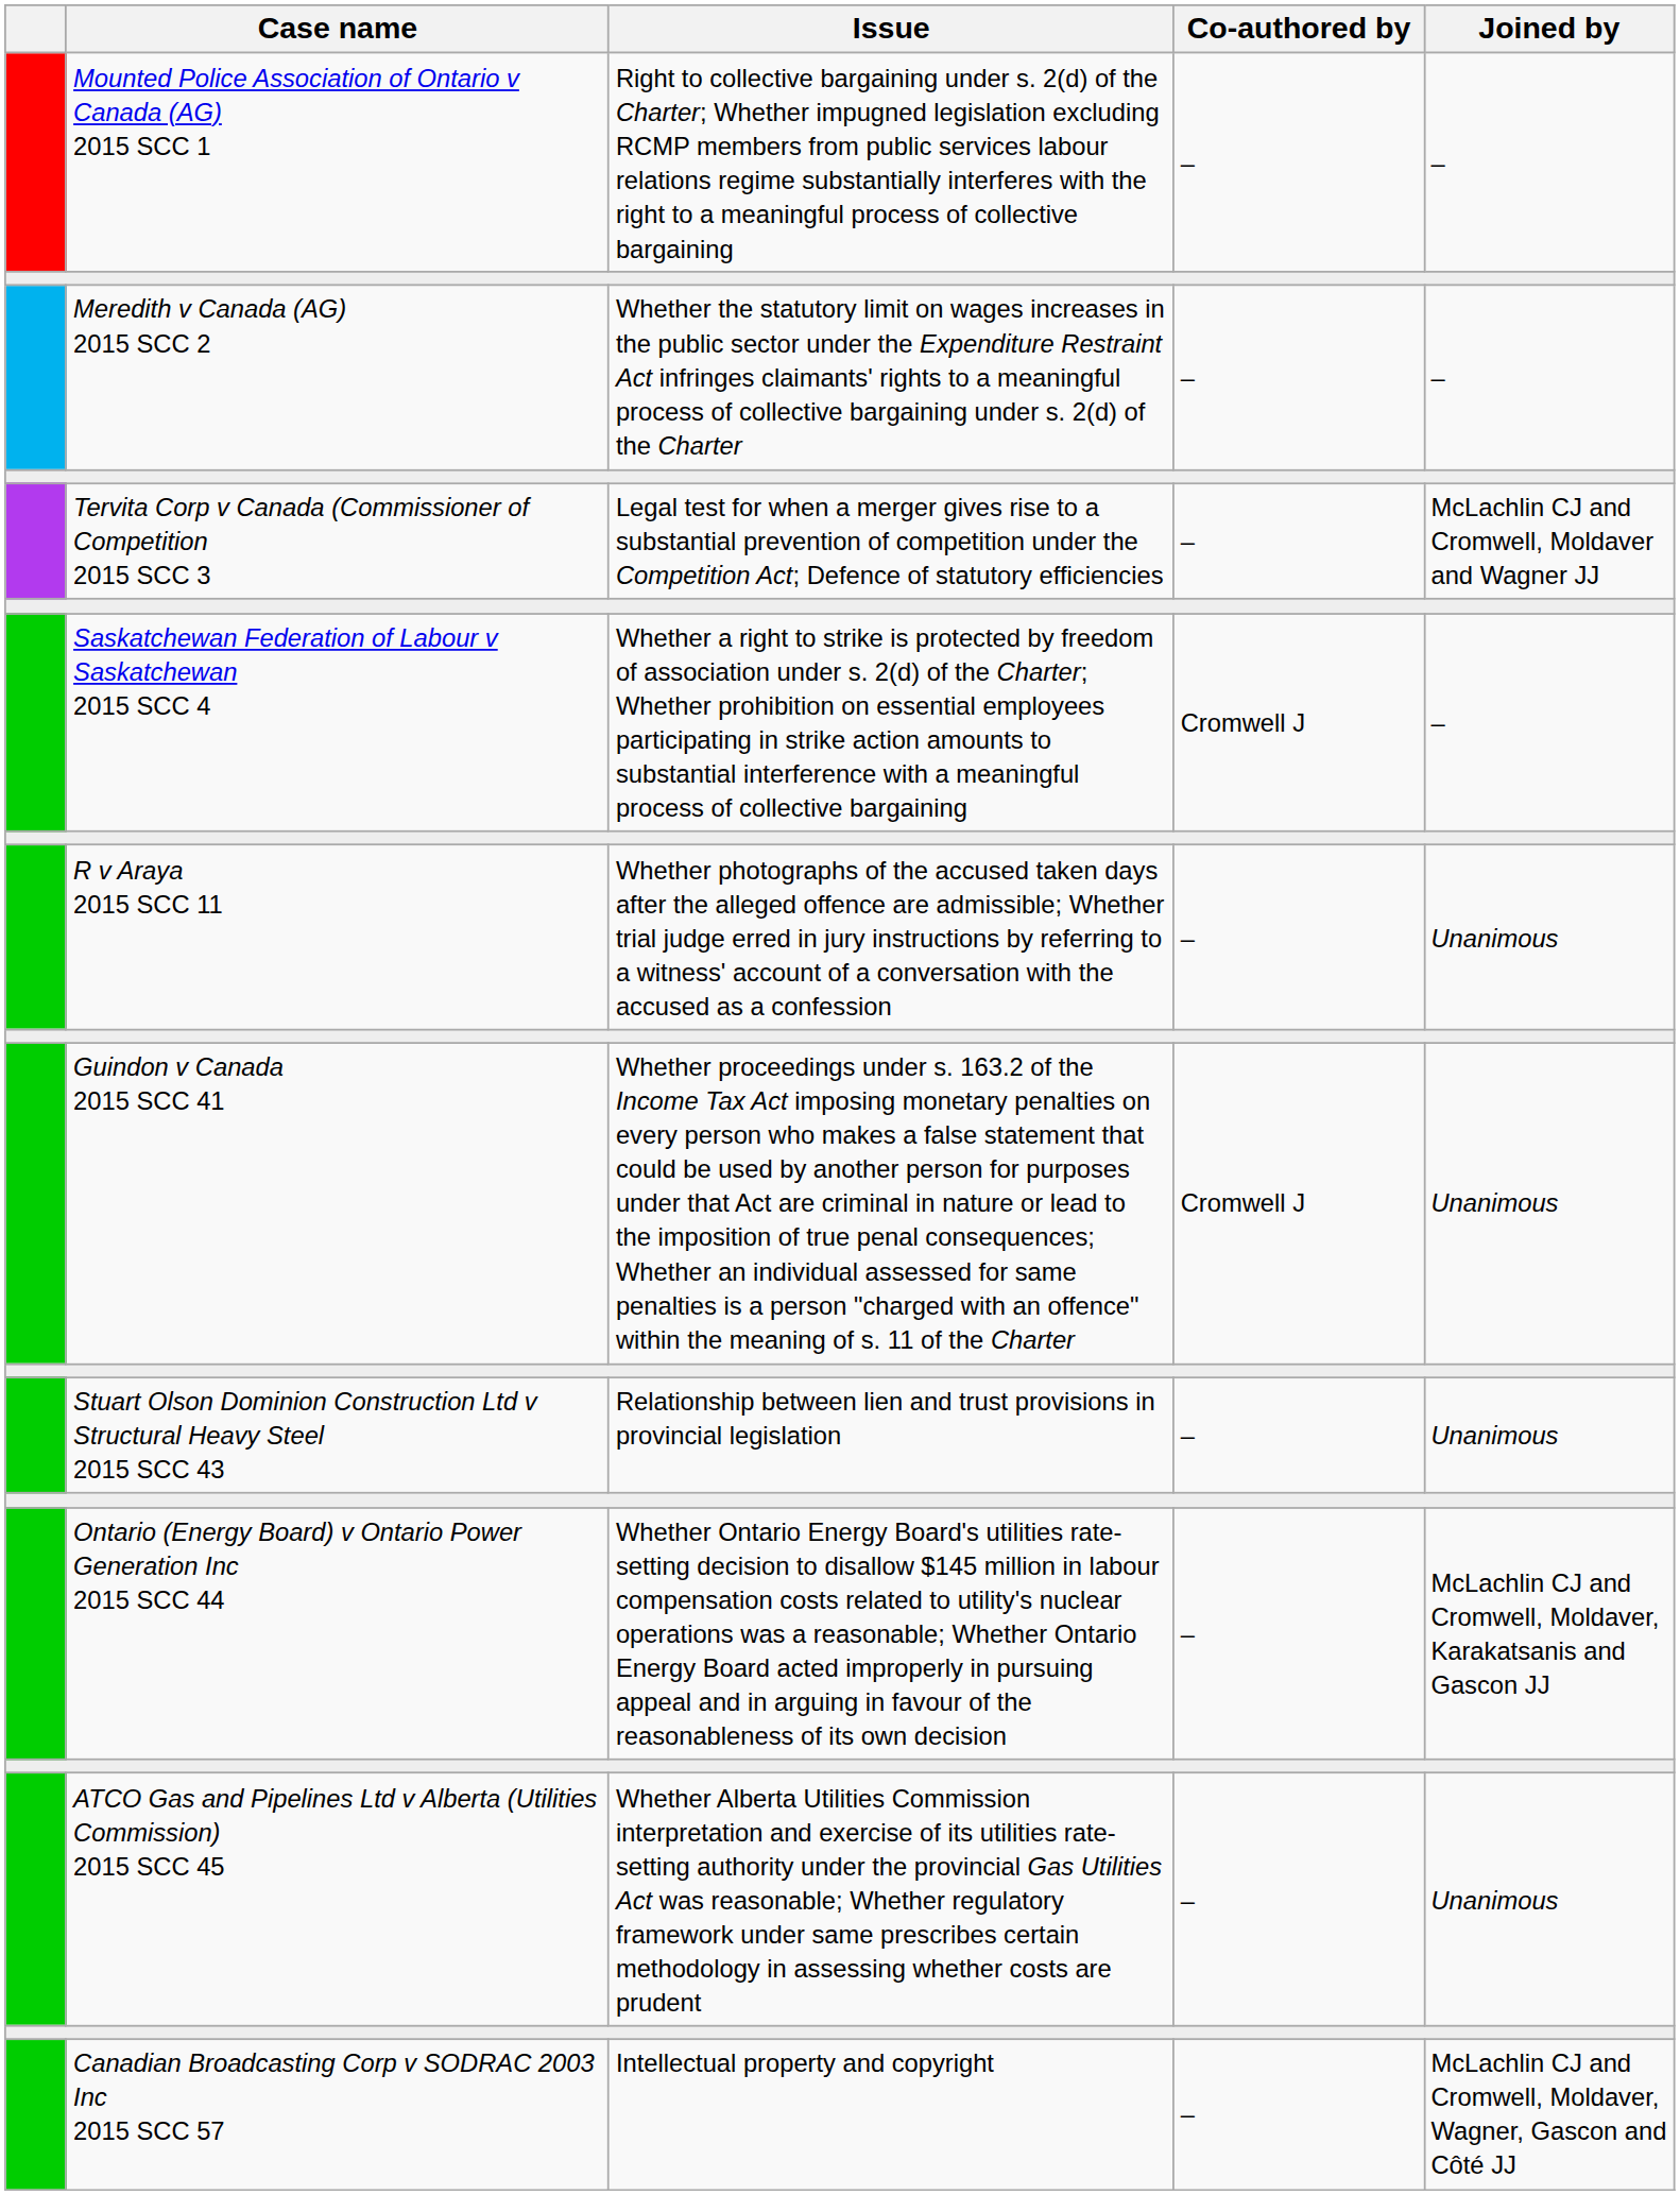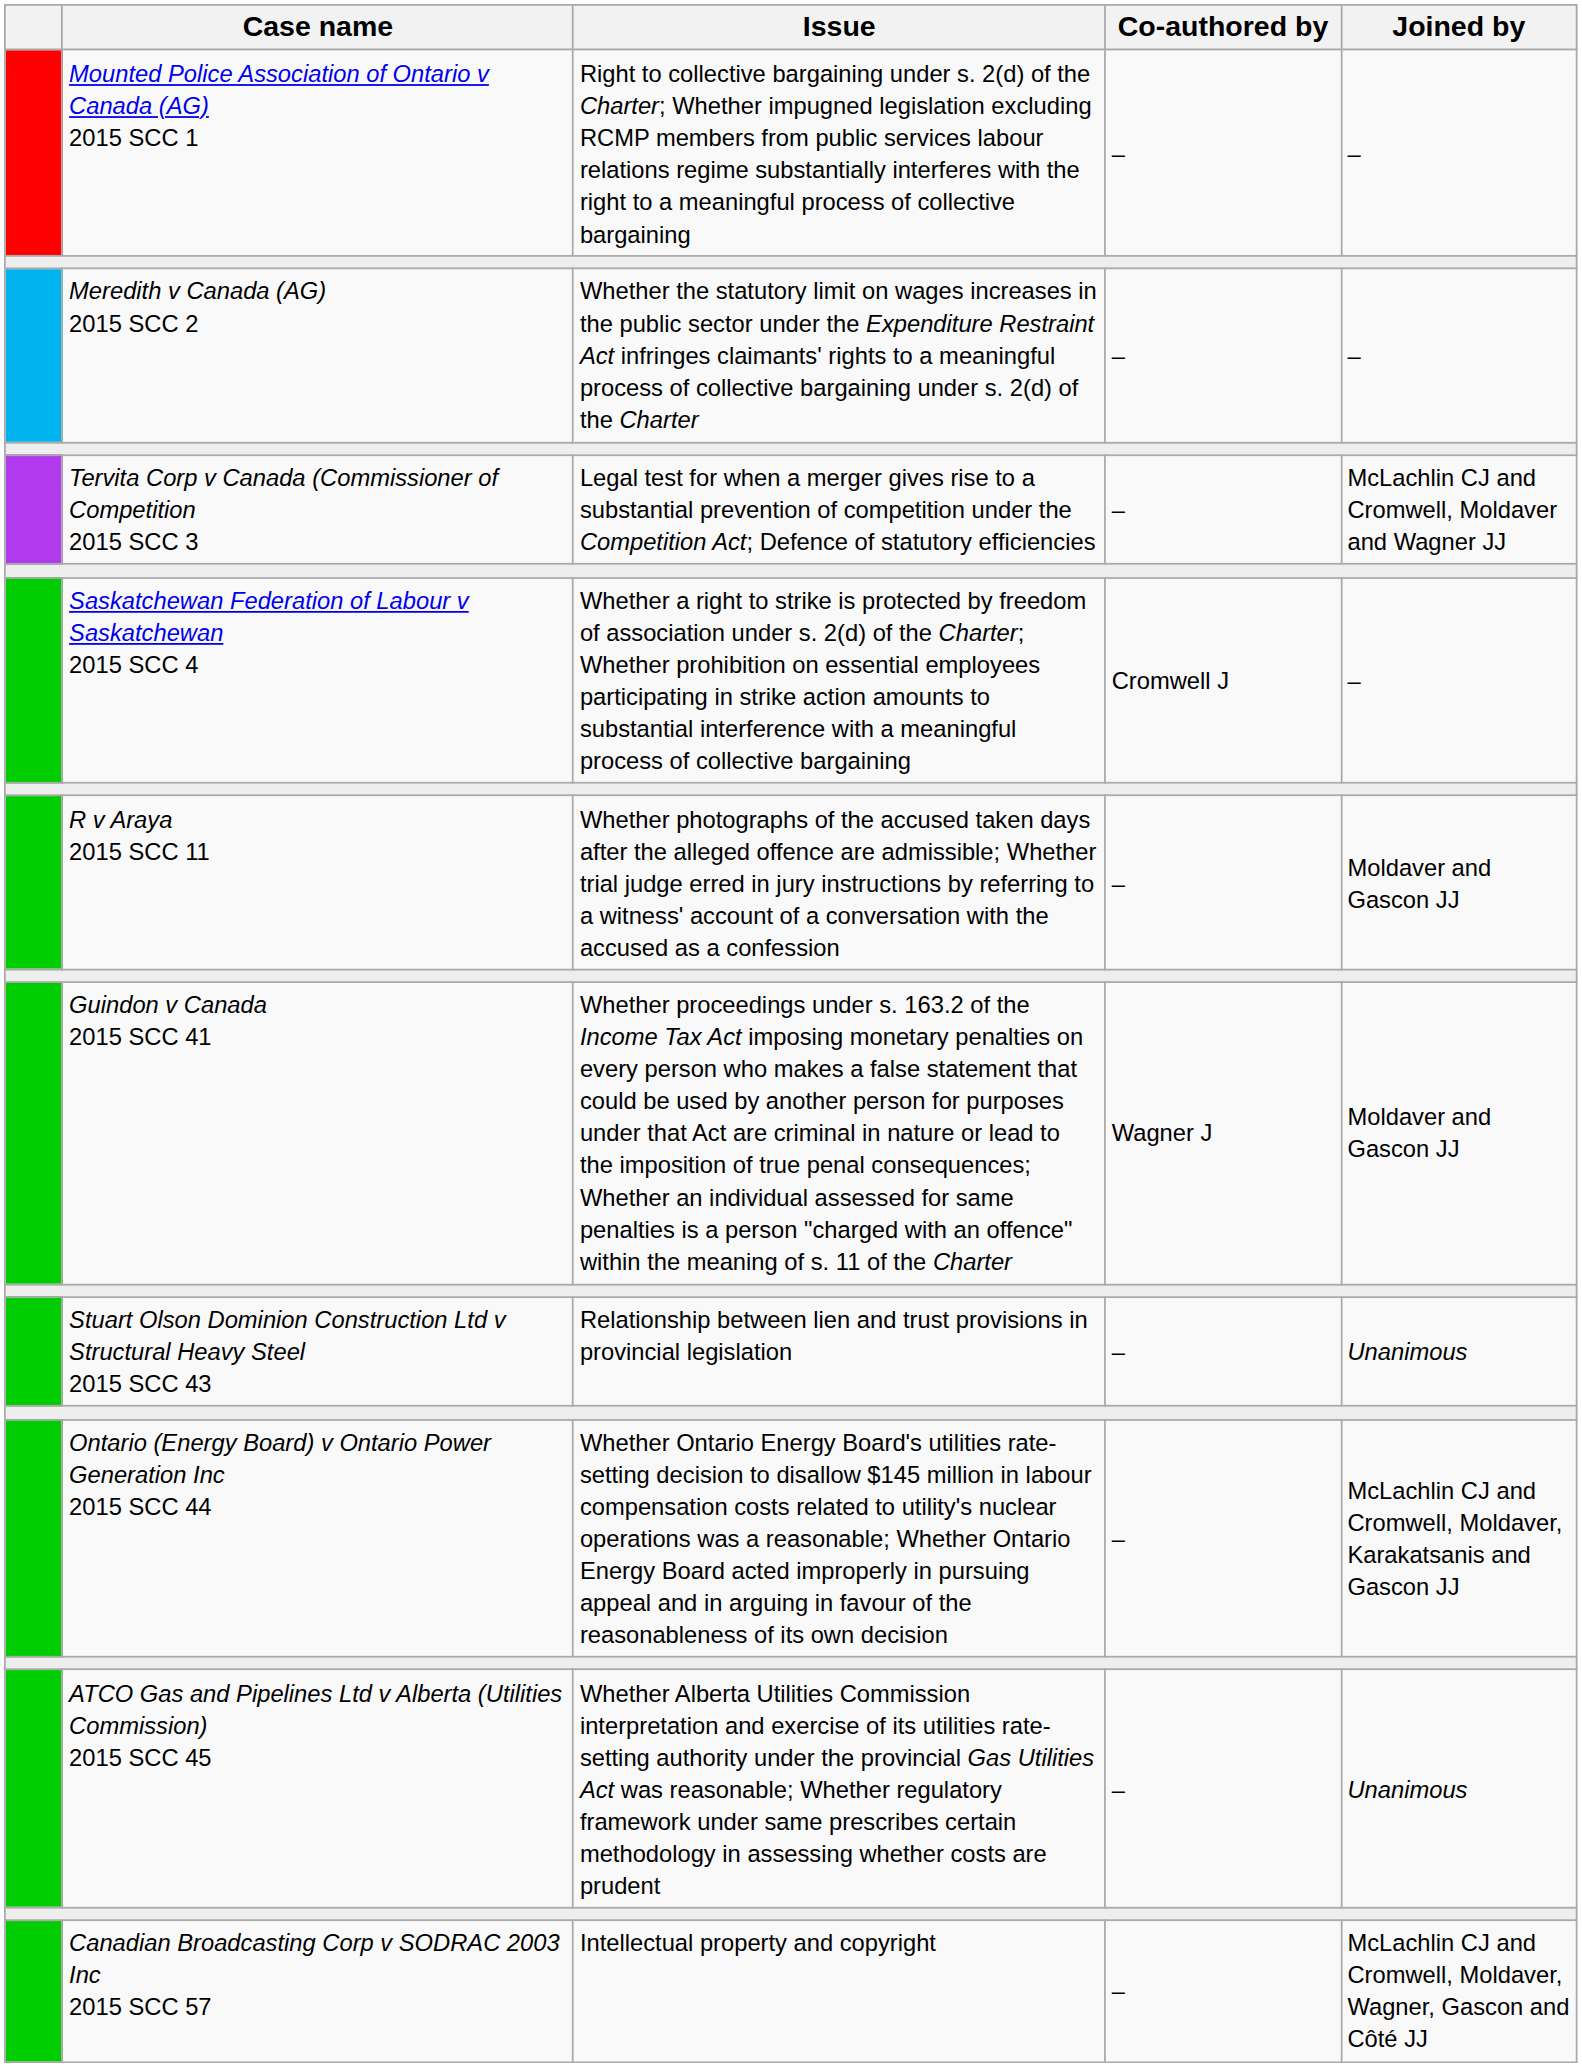 <table class="wikitable" width=100%>
 <tr bgcolor="#CCCCCC">
 <th width=25px></th>
 <th width=32.5%>Case name</th>
 <th>Issue</th>
 <th width=15%>Co-authored by</th>
 <th width=15%>Joined by</th>
 </tr>
 <tr>
 <td bgcolor="red"></td>
 <td align=left valign=top><small><em><a href='#'>Mounted Police Association of Ontario v Canada (AG)</a></em><br> 2015 SCC 1 </small></td>
 <td valign=top><small> Right to collective bargaining under s. 2(d) of the <em>Charter</em>; Whether impugned legislation excluding RCMP members from public services labour relations regime substantially interferes with the right to a meaningful process of collective bargaining</small></td>
 <td><small> –</small></td>
 <td><small>  –</small></td>
 </tr>
 <tr>
 <td bgcolor=#EEEEEE colspan=5 valign=top><small></small></td>
 </tr>
 <tr>
 <td bgcolor="00B2EE"></td>
 <td align=left valign=top><small><em>Meredith v Canada (AG)</em><br> 2015 SCC 2 </small></td>
 <td valign=top><small>Whether the statutory limit on wages increases in the public sector under the <em>Expenditure Restraint Act</em> infringes claimants' rights to a meaningful process of collective bargaining under s. 2(d) of the <em>Charter</em></small></td>
 <td><small> –</small></td>
 <td><small> –</small></td>
 </tr>
 <tr>
 <td bgcolor=#EEEEEE colspan=5 valign=top><small></small></td>
 </tr>
 <tr>
 <td bgcolor="B23AEE"></td>
 <td align=left valign=top><small><em>Tervita Corp v Canada (Commissioner of Competition</em><br> 2015 SCC 3 </small></td>
 <td valign=top><small>Legal test for when a merger gives rise to a substantial prevention of competition under the <em>Competition Act</em>; Defence of statutory efficiencies</small></td>
 <td><small> –</small></td>
 <td><small> McLachlin CJ and Cromwell, Moldaver and Wagner JJ</small></td>
 </tr>
 <tr>
 <td bgcolor=#EEEEEE colspan=5 valign=top><small></small></td>
 </tr>
 <tr>
 <td bgcolor="00cd00"></td>
 <td align=left valign=top><small><em><a href='#'>Saskatchewan Federation of Labour v Saskatchewan</a></em><br> 2015 SCC 4 </small></td>
 <td valign=top><small> Whether a right to strike is protected by freedom of association under s. 2(d) of the <em>Charter</em>; Whether prohibition on essential employees participating in strike action amounts to substantial interference with a meaningful process of collective bargaining</small></td>
 <td><small> Cromwell J</small></td>
 <td><small> –</small></td>
 </tr>
 <tr>
 <td bgcolor=#EEEEEE colspan=5 valign=top><small></small></td>
 </tr>
 <tr>
 <td bgcolor="00cd00"></td>
 <td align=left valign=top><small><em>R v Araya</em><br> 2015 SCC 11 </small></td>
 <td valign=top><small>Whether photographs of the accused taken days after the alleged offence are admissible; Whether trial judge erred in jury instructions by referring to a witness' account of a conversation with the accused as a confession</small></td>
 <td><small> –</small></td>
-<td><small> <em>Unanimous</em></small></td>
+<td><small> Moldaver and Gascon JJ</small></td>
 </tr>
 <tr>
 <td bgcolor=#EEEEEE colspan=5 valign=top><small></small></td>
 </tr>
 <tr>
 <td bgcolor="00cd00"></td>
 <td align=left valign=top><small><em>Guindon v Canada</em><br> 2015 SCC 41 </small></td>
 <td valign=top><small>Whether proceedings under s. 163.2 of the <em>Income Tax Act</em> imposing monetary penalties on every person who makes a false statement that could be used by another person for purposes under that Act are criminal in nature or lead to the imposition of true penal consequences; Whether an individual assessed for same penalties is a person "charged with an offence" within the meaning of s. 11 of the <em>Charter</em></small></td>
-<td><small> Cromwell J</small></td>
-<td><small> <em>Unanimous</em></small></td>
+<td><small> Wagner J</small></td>
+<td><small> Moldaver and Gascon JJ</small></td>
 </tr>
 <tr>
 <td bgcolor=#EEEEEE colspan=5 valign=top><small></small></td>
 </tr>
 <tr>
 <td bgcolor="00cd00"></td>
 <td align=left valign=top><small><em>Stuart Olson Dominion Construction Ltd v Structural Heavy Steel</em><br> 2015 SCC 43 </small></td>
 <td valign=top><small>Relationship between lien and trust provisions in provincial legislation</small></td>
 <td><small> –</small></td>
 <td><small> <em>Unanimous</em></small></td>
 </tr>
 <tr>
 <td bgcolor=#EEEEEE colspan=5 valign=top><small></small></td>
 </tr>
 <tr>
 <td bgcolor="00cd00"></td>
 <td align=left valign=top><small><em>Ontario (Energy Board) v Ontario Power Generation Inc</em><br> 2015 SCC 44 </small></td>
 <td valign=top><small> Whether Ontario Energy Board's utilities rate-setting decision to disallow $145 million in labour compensation costs related to utility's nuclear operations was a reasonable; Whether Ontario Energy Board acted improperly in pursuing appeal and in arguing in favour of the reasonableness of its own decision</small></td>
 <td><small> –</small></td>
 <td><small> McLachlin CJ and Cromwell, Moldaver, Karakatsanis and Gascon JJ</small></td>
 </tr>
 <tr>
 <td bgcolor=#EEEEEE colspan=5 valign=top><small></small></td>
 </tr>
 <tr>
 <td bgcolor="00cd00"></td>
 <td align=left valign=top><small><em>ATCO Gas and Pipelines Ltd v Alberta (Utilities Commission)</em><br> 2015 SCC 45 </small></td>
 <td valign=top><small>Whether Alberta Utilities Commission interpretation and exercise of its utilities rate-setting authority under the provincial <em>Gas Utilities Act</em> was reasonable; Whether regulatory framework under same prescribes certain methodology in assessing whether costs are prudent</small></td>
 <td><small> –</small></td>
 <td><small> <em>Unanimous</em></small></td>
 </tr>
 <tr>
 <td bgcolor=#EEEEEE colspan=5 valign=top><small></small></td>
 </tr>
 <tr>
 <td bgcolor="00cd00"></td>
 <td align=left valign=top><small><em>Canadian Broadcasting Corp v SODRAC 2003 Inc</em><br> 2015 SCC 57 </small></td>
 <td valign=top><small>Intellectual property and copyright</small></td>
 <td><small> –</small></td>
 <td><small> McLachlin CJ and Cromwell, Moldaver, Wagner, Gascon and Côté JJ</small></td>
 </tr>
 <tr>
 </tr>
 </table>
